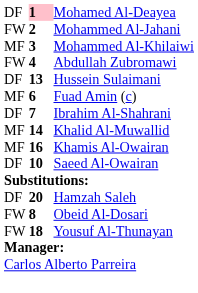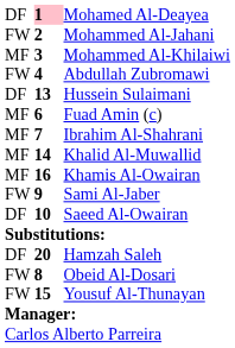 <table style="font-size: 90%" cellspacing="0" cellpadding="0">
 <tr>
 <th width="25"></th>
 <th width="25"></th>
 </tr>
 <tr>
 <td>DF</td>
 <td style="background: pink;"><strong>1</strong></td>
 <td><a href='#'>Mohamed Al-Deayea</a></td>
 </tr>
 <tr>
 <td>FW</td>
 <td><strong>2</strong></td>
 <td><a href='#'>Mohammed Al-Jahani</a></td>
 </tr>
 <tr>
 <td>MF</td>
 <td><strong>3</strong></td>
 <td><a href='#'>Mohammed Al-Khilaiwi</a></td>
 </tr>
 <tr>
 <td>FW</td>
 <td><strong>4</strong></td>
 <td><a href='#'>Abdullah Zubromawi</a></td>
 </tr>
 <tr>
 <td>DF</td>
 <td><strong>13</strong></td>
 <td><a href='#'>Hussein Sulaimani</a></td>
 </tr>
 <tr>
 <td>MF</td>
 <td><strong>6</strong></td>
 <td><a href='#'>Fuad Amin</a> (<a href='#'>c</a>)</td>
 <td></td>
 <td></td>
 </tr>
 <tr>
-<td>DF</td>
+<td>MF</td>
 <td><strong>7</strong></td>
 <td><a href='#'>Ibrahim Al-Shahrani</a></td>
 </tr>
 <tr>
 <td>MF</td>
 <td><strong>14</strong></td>
 <td><a href='#'>Khalid Al-Muwallid</a></td>
 <td></td>
 </tr>
 <tr>
 <td>MF</td>
 <td><strong>16</strong></td>
 <td><a href='#'>Khamis Al-Owairan</a></td>
+</tr>
+<tr>
+<td>FW</td>
+<td><strong>9</strong></td>
+<td><a href='#'>Sami Al-Jaber</a></td>
+<td></td>
+<td></td>
 </tr>
 <tr>
 <td>DF</td>
 <td><strong>10</strong></td>
 <td><a href='#'>Saeed Al-Owairan</a></td>
 <td></td>
 <td></td>
 </tr>
 <tr>
 <td colspan=3><strong>Substitutions:</strong></td>
 </tr>
 <tr>
 <td>DF</td>
 <td><strong>20</strong></td>
 <td><a href='#'>Hamzah Saleh</a></td>
 <td></td>
 <td></td>
 </tr>
 <tr>
 <td>FW</td>
 <td><strong>8</strong></td>
 <td><a href='#'>Obeid Al-Dosari</a></td>
 <td></td>
 <td></td>
 </tr>
 <tr>
 <td>FW</td>
-<td><strong>18</strong></td>
+<td><strong>15</strong></td>
 <td><a href='#'>Yousuf Al-Thunayan</a></td>
 <td></td>
 <td></td>
 </tr>
 <tr>
 <td colspan=3><strong>Manager:</strong></td>
 </tr>
 <tr>
 <td colspan="4"> <a href='#'>Carlos Alberto Parreira</a></td>
 </tr>
 </table>
